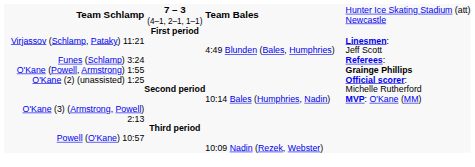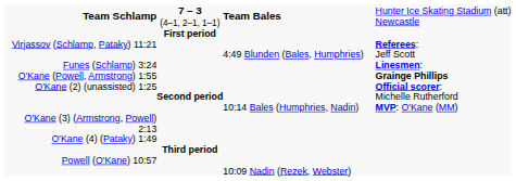 <table cellpadding=0 cellspacing=0 border=0 style="background-color:#F8F8F8">
 <tr>
 <td></td>
 <td align=right width="230"><strong>Team Schlamp</strong></td>
 <td align=center><strong>7 – 3 </strong><br><small>(4–1, 2–1, 1–1)</small></td>
 <td width="230"><strong>Team Bales</strong></td>
 <td style=font-size:90%><a href='#'>Hunter Ice Skating Stadium</a> (att)<br><a href='#'>Newcastle</a></td>
 </tr>
 <tr style=font-size:90%>
 <td></td>
 <td></td>
 <td align=center><strong>First period</strong></td>
 </tr>
 <tr style=font-size:90%>
 <td></td>
 <td align=right><a href='#'>Virjassov</a> (<a href='#'>Schlamp</a>, <a href='#'>Pataky</a>) 11:21</td>
 <td></td>
 <td></td>
-<td><strong><a href='#'>Linesmen</a></strong>:</td>
+<td><strong><a href='#'>Referees</a></strong>:</td>
 </tr>
 <tr style=font-size:90%>
 <td></td>
 <td align=right></td>
 <td></td>
 <td>4:49 <a href='#'>Blunden</a> (<a href='#'>Bales</a>, <a href='#'>Humphries</a>)</td>
 <td>Jeff Scott</td>
 </tr>
 <tr style=font-size:90%>
 <td></td>
 <td align=right><a href='#'>Funes</a> (<a href='#'>Schlamp</a>) 3:24</td>
 <td></td>
 <td></td>
-<td><strong><a href='#'>Referees</a></strong>:</td>
+<td><strong><a href='#'>Linesmen</a></strong>:</td>
 </tr>
 <tr style=font-size:90%>
 <td></td>
 <td align=right><a href='#'>O'Kane</a> (<a href='#'>Powell</a>, <a href='#'>Armstrong</a>) 1:55</td>
 <td></td>
 <td></td>
 <td><strong>Grainge Phillips</strong></td>
 </tr>
 <tr style=font-size:90%>
 <td></td>
 <td align=right><a href='#'>O'Kane</a> (2) (unassisted) 1:25</td>
 <td></td>
 <td></td>
 <td><strong><a href='#'>Official scorer</a></strong>:</td>
 </tr>
 <tr style=font-size:90%>
 <td></td>
 <td></td>
 <td align=center><strong>Second period</strong></td>
 <td></td>
 <td>Michelle Rutherford</td>
 </tr>
 <tr style=font-size:90%>
 <td></td>
 <td align=right></td>
 <td></td>
 <td>10:14 <a href='#'>Bales</a> (<a href='#'>Humphries</a>, <a href='#'>Nadin</a>)</td>
 <td><strong><a href='#'>MVP</a></strong>: <a href='#'>O'Kane</a> (<a href='#'>MM</a>)</td>
 </tr>
 <tr style=font-size:90%>
 <td></td>
 <td align=right><a href='#'>O'Kane</a> (3) (<a href='#'>Armstrong</a>, <a href='#'>Powell</a>) 2:13</td>
 <td></td>
 <td></td>
 <td></td>
 </tr>
 <tr style=font-size:90%>
 <td></td>
+<td align=right><a href='#'>O'Kane</a> (4) (<a href='#'>Pataky</a>) 1:49</td>
+<td></td>
+<td></td>
+<td></td>
+</tr>
+<tr style=font-size:90%>
+<td></td>
 <td></td>
 <td align=center><strong>Third period</strong></td>
 </tr>
 <tr style=font-size:90%>
 <td></td>
 <td align=right><a href='#'>Powell</a> (<a href='#'>O'Kane</a>) 10:57</td>
 <td></td>
 <td></td>
 <td></td>
 </tr>
 <tr style=font-size:90%>
 <td></td>
 <td align=right></td>
 <td></td>
 <td>10:09 <a href='#'>Nadin</a> (<a href='#'>Rezek</a>, <a href='#'>Webster</a>)</td>
 <td></td>
 </tr>
 </table>
